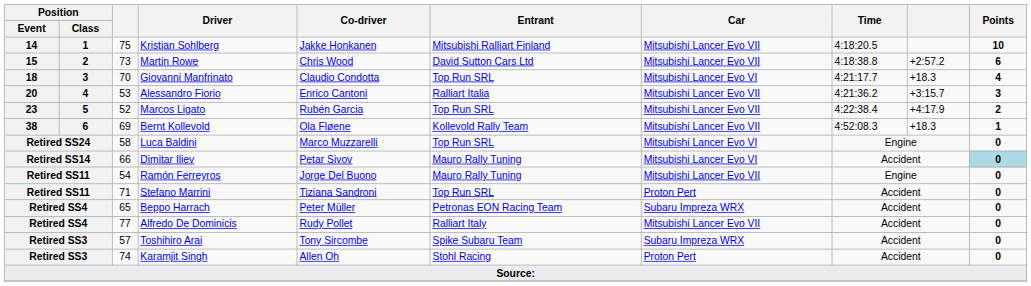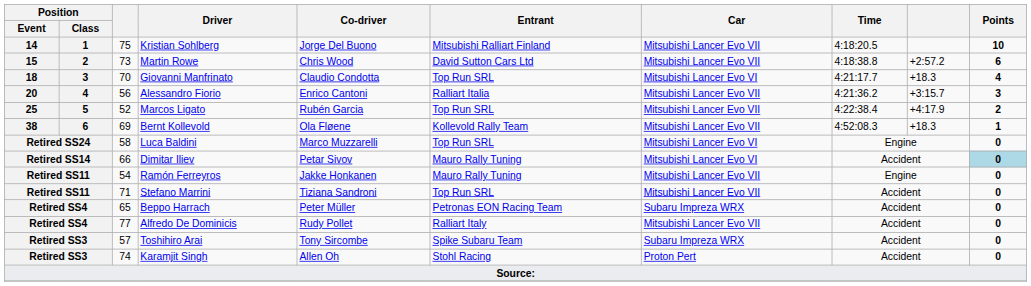 <table class="wikitable" width=85% style="font-size: 85%;">
 <tr>
 <th colspan="2">Position</th>
 <th rowspan="2"></th>
 <th rowspan="2">Driver</th>
 <th rowspan="2">Co-driver</th>
 <th rowspan="2">Entrant</th>
 <th rowspan="2">Car</th>
 <th rowspan="2">Time</th>
 <th rowspan="2"></th>
 <th rowspan="2">Points</th>
 </tr>
 <tr>
 <th>Event</th>
 <th>Class</th>
 </tr>
 <tr>
 <th>14</th>
 <th>1</th>
 <td align="center">75</td>
 <td> <a href='#'>Kristian Sohlberg</a></td>
-<td> <a href='#'>Jakke Honkanen</a></td>
+<td> <a href='#'>Jorge Del Buono</a></td>
 <td> <a href='#'>Mitsubishi Ralliart Finland</a></td>
 <td><a href='#'>Mitsubishi Lancer Evo VII</a></td>
 <td>4:18:20.5</td>
 <td></td>
 <td align="center"><strong>10</strong></td>
 </tr>
 <tr>
 <th>15</th>
 <th>2</th>
 <td align="center">73</td>
 <td> <a href='#'>Martin Rowe</a></td>
 <td> <a href='#'>Chris Wood</a></td>
 <td> <a href='#'>David Sutton Cars Ltd</a></td>
 <td><a href='#'>Mitsubishi Lancer Evo VII</a></td>
 <td>4:18:38.8</td>
 <td>+2:57.2</td>
 <td align="center"><strong>6</strong></td>
 </tr>
 <tr>
 <th>18</th>
 <th>3</th>
 <td align="center">70</td>
 <td> <a href='#'>Giovanni Manfrinato</a></td>
 <td> <a href='#'>Claudio Condotta</a></td>
 <td> <a href='#'>Top Run SRL</a></td>
 <td><a href='#'>Mitsubishi Lancer Evo VI</a></td>
 <td>4:21:17.7</td>
 <td>+18.3</td>
 <td align="center"><strong>4</strong></td>
 </tr>
 <tr>
 <th>20</th>
 <th>4</th>
-<td align="center">53</td>
+<td align="center">56</td>
 <td> <a href='#'>Alessandro Fiorio</a></td>
 <td> <a href='#'>Enrico Cantoni</a></td>
 <td> <a href='#'>Ralliart Italia</a></td>
 <td><a href='#'>Mitsubishi Lancer Evo VII</a></td>
 <td>4:21:36.2</td>
 <td>+3:15.7</td>
 <td align="center"><strong>3</strong></td>
 </tr>
 <tr>
-<th>23</th>
+<th>25</th>
 <th>5</th>
 <td align="center">52</td>
 <td> <a href='#'>Marcos Ligato</a></td>
 <td> <a href='#'>Rubén Garcia</a></td>
 <td> <a href='#'>Top Run SRL</a></td>
 <td><a href='#'>Mitsubishi Lancer Evo VII</a></td>
 <td>4:22:38.4</td>
 <td>+4:17.9</td>
 <td align="center"><strong>2</strong></td>
 </tr>
 <tr>
 <th>38</th>
 <th>6</th>
 <td align="center">69</td>
 <td> <a href='#'>Bernt Kollevold</a></td>
 <td> <a href='#'>Ola Fløene</a></td>
 <td> <a href='#'>Kollevold Rally Team</a></td>
 <td><a href='#'>Mitsubishi Lancer Evo VII</a></td>
 <td>4:52:08.3</td>
 <td>+18.3</td>
 <td align="center"><strong>1</strong></td>
 </tr>
 <tr>
 <th colspan="2">Retired SS24</th>
 <td align="center">58</td>
 <td> <a href='#'>Luca Baldini</a></td>
 <td> <a href='#'>Marco Muzzarelli</a></td>
 <td> <a href='#'>Top Run SRL</a></td>
 <td><a href='#'>Mitsubishi Lancer Evo VI</a></td>
 <td align="center" colspan="2">Engine</td>
 <td align="center"><strong>0</strong></td>
 </tr>
 <tr>
 <th colspan="2">Retired SS14</th>
 <td align="center">66</td>
 <td> <a href='#'>Dimitar Iliev</a></td>
 <td> <a href='#'>Petar Sivov</a></td>
 <td> <a href='#'>Mauro Rally Tuning</a></td>
 <td><a href='#'>Mitsubishi Lancer Evo VI</a></td>
 <td align="center" colspan="2">Accident</td>
 <td align="center" style="background: lightblue;"><strong>0</strong></td>
 </tr>
 <tr>
 <th colspan="2">Retired SS11</th>
 <td align="center">54</td>
 <td> <a href='#'>Ramón Ferreyros</a></td>
-<td> <a href='#'>Jorge Del Buono</a></td>
+<td> <a href='#'>Jakke Honkanen</a></td>
 <td> <a href='#'>Mauro Rally Tuning</a></td>
 <td><a href='#'>Mitsubishi Lancer Evo VII</a></td>
 <td align="center" colspan="2">Engine</td>
 <td align="center"><strong>0</strong></td>
 </tr>
 <tr>
 <th colspan="2">Retired SS11</th>
 <td align="center">71</td>
 <td> <a href='#'>Stefano Marrini</a></td>
 <td> <a href='#'>Tiziana Sandroni</a></td>
 <td> <a href='#'>Top Run SRL</a></td>
-<td><a href='#'>Proton Pert</a></td>
+<td><a href='#'>Mitsubishi Lancer Evo VII</a></td>
 <td align="center" colspan="2">Accident</td>
 <td align="center"><strong>0</strong></td>
 </tr>
 <tr>
 <th colspan="2">Retired SS4</th>
 <td align="center">65</td>
 <td> <a href='#'>Beppo Harrach</a></td>
 <td> <a href='#'>Peter Müller</a></td>
 <td> <a href='#'>Petronas EON Racing Team</a></td>
 <td><a href='#'>Subaru Impreza WRX</a></td>
 <td align="center" colspan="2">Accident</td>
 <td align="center"><strong>0</strong></td>
 </tr>
 <tr>
 <th colspan="2">Retired SS4</th>
 <td align="center">77</td>
 <td> <a href='#'>Alfredo De Dominicis</a></td>
 <td> <a href='#'>Rudy Pollet</a></td>
 <td> <a href='#'>Ralliart Italy</a></td>
 <td><a href='#'>Mitsubishi Lancer Evo VII</a></td>
 <td align="center" colspan="2">Accident</td>
 <td align="center"><strong>0</strong></td>
 </tr>
 <tr>
 <th colspan="2">Retired SS3</th>
 <td align="center">57</td>
 <td> <a href='#'>Toshihiro Arai</a></td>
 <td> <a href='#'>Tony Sircombe</a></td>
 <td> <a href='#'>Spike Subaru Team</a></td>
 <td><a href='#'>Subaru Impreza WRX</a></td>
 <td align="center" colspan="2">Accident</td>
 <td align="center"><strong>0</strong></td>
 </tr>
 <tr>
 <th colspan="2">Retired SS3</th>
 <td align="center">74</td>
 <td> <a href='#'>Karamjit Singh</a></td>
 <td> <a href='#'>Allen Oh</a></td>
 <td> <a href='#'>Stohl Racing</a></td>
 <td><a href='#'>Proton Pert</a></td>
 <td align="center" colspan="2">Accident</td>
 <td align="center"><strong>0</strong></td>
 </tr>
 <tr>
 <td style="background-color:#EAECF0; text-align:center" colspan="10"><strong>Source:</strong></td>
 </tr>
 <tr>
 </tr>
 </table>
